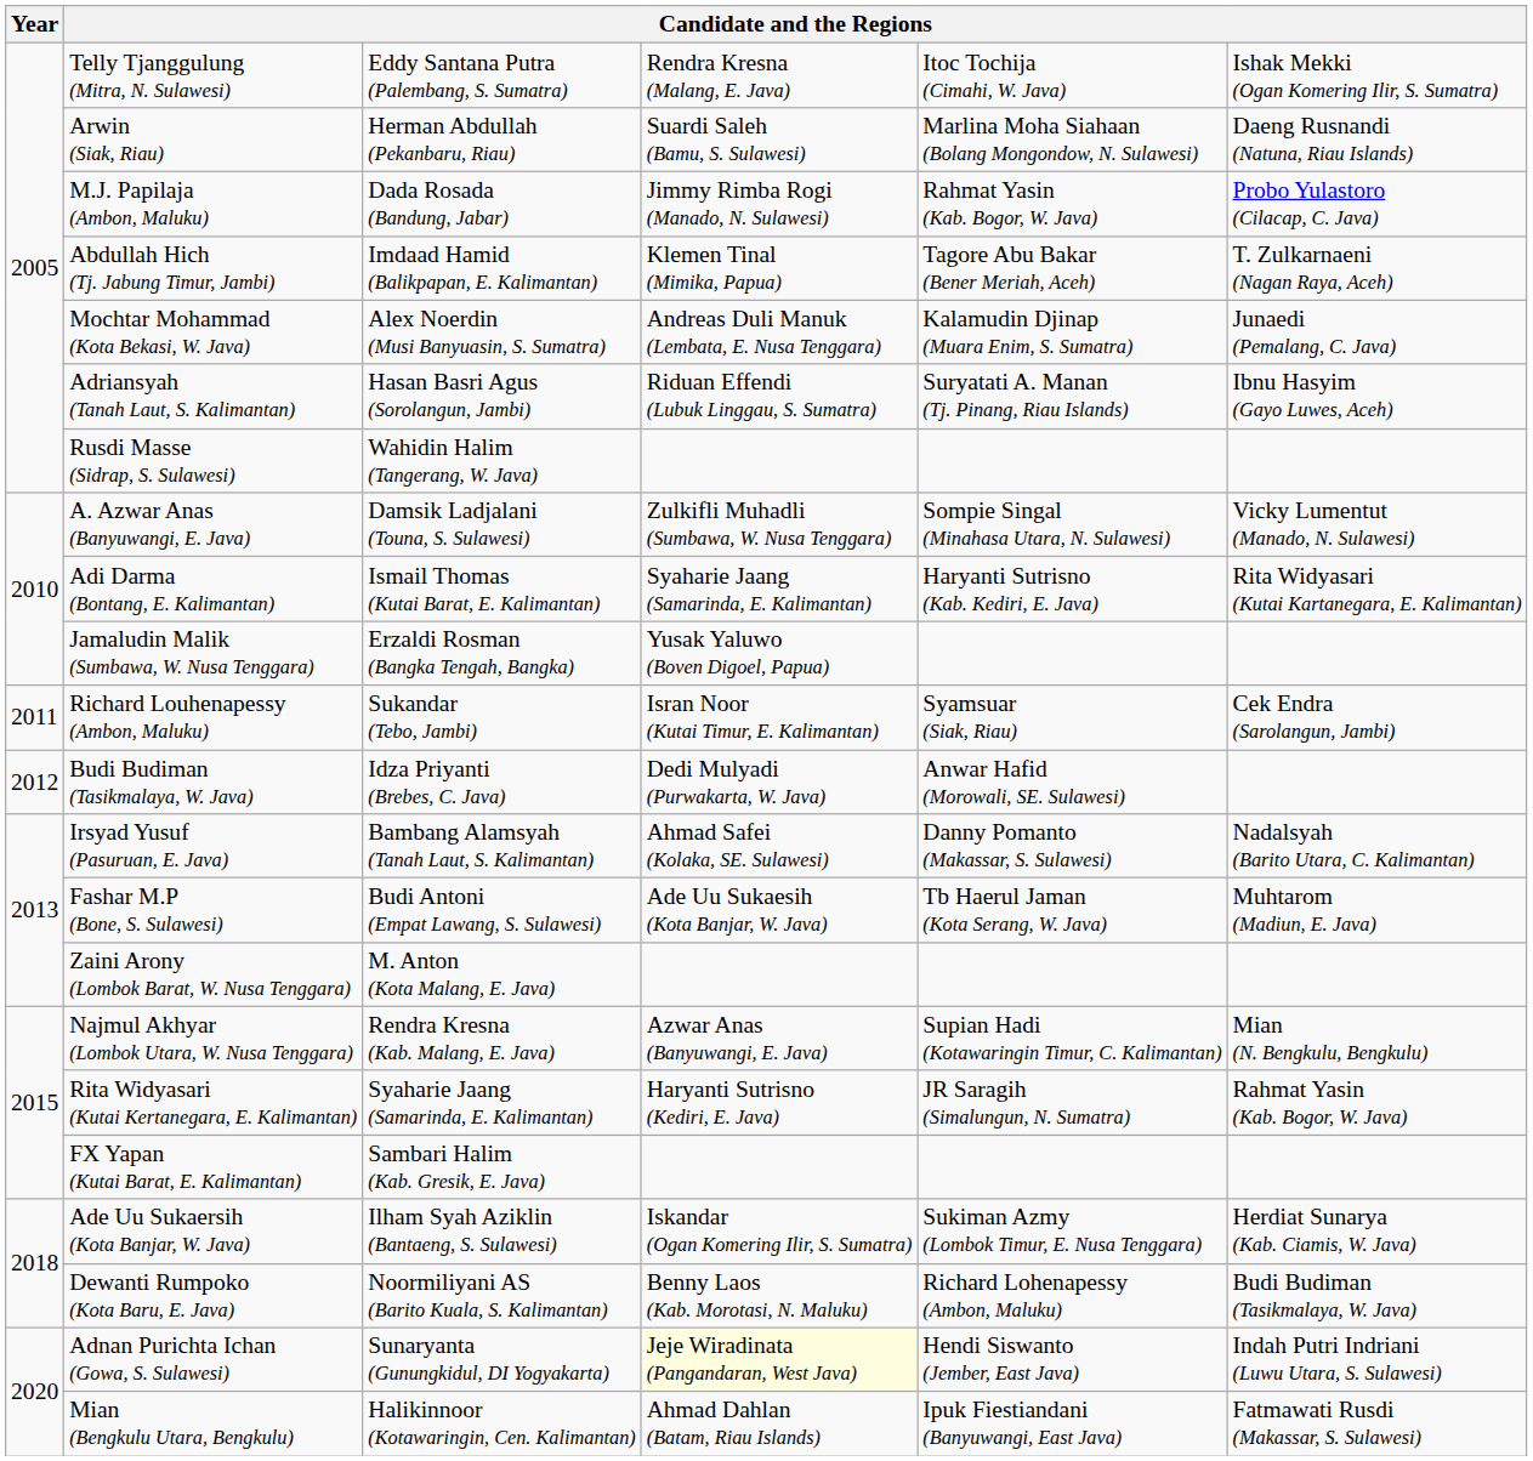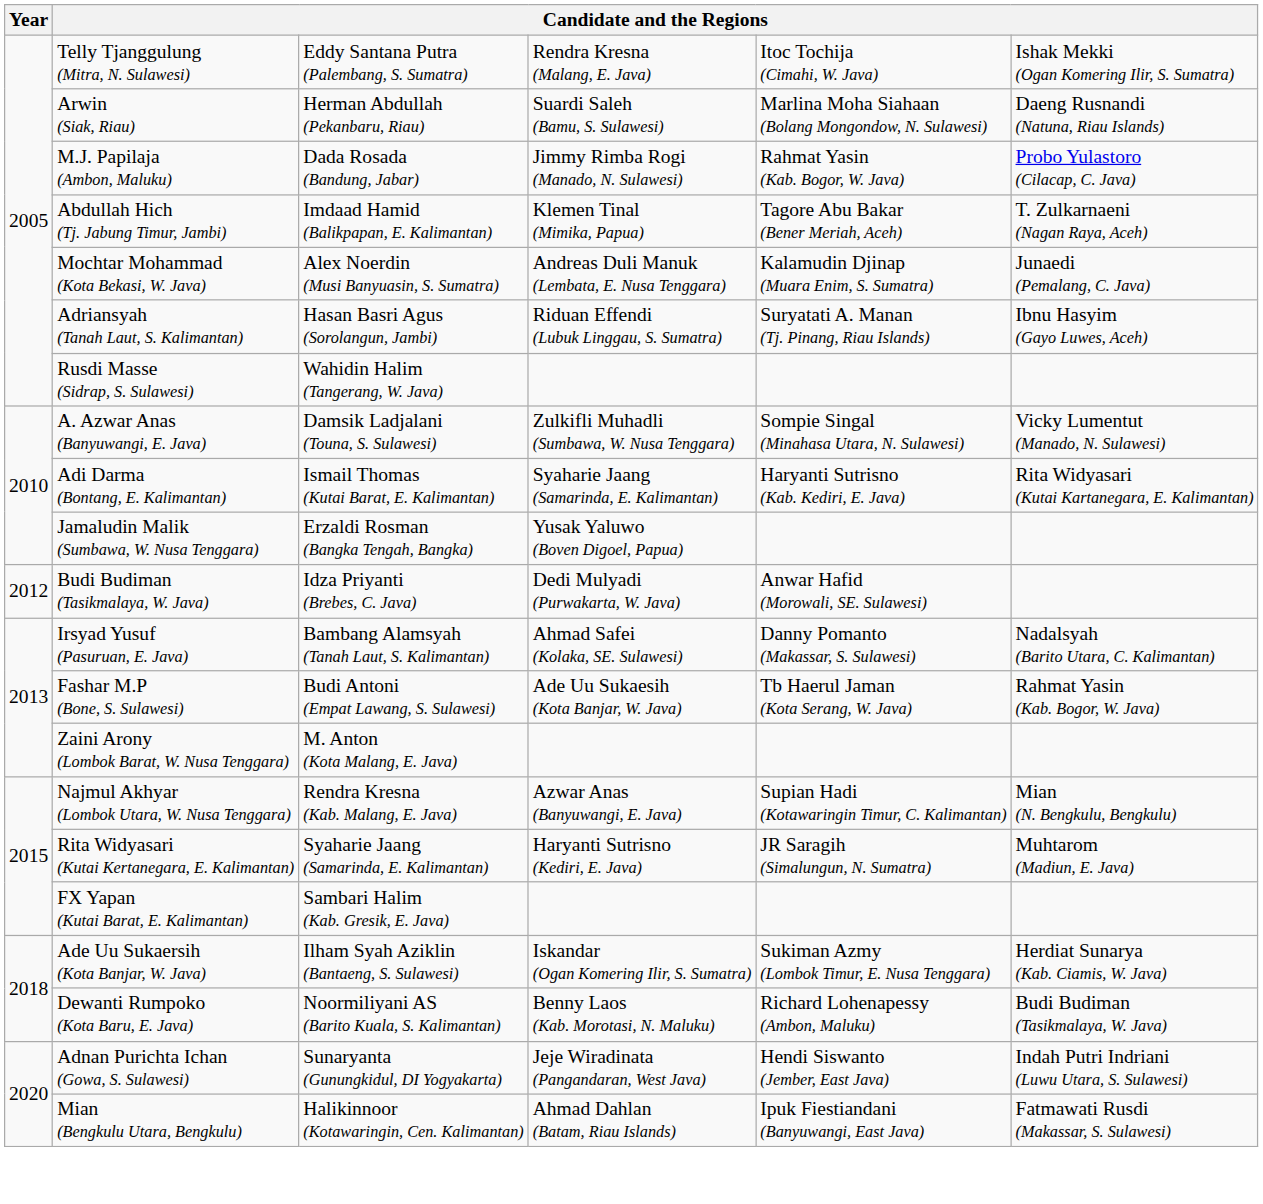 <table class="wikitable">
 <tr>
 <th>Year</th>
 <th colspan="5">Candidate and the Regions</th>
 </tr>
 <tr>
 <td rowspan="7">2005</td>
 <td>Telly Tjanggulung<br><em><small>(Mitra, N. Sulawesi)</small></em></td>
 <td>Eddy Santana Putra<br><em><small>(Palembang, S. Sumatra)</small></em></td>
 <td>Rendra Kresna<br><small><em>(Malang, E. Java)</em></small></td>
 <td>Itoc Tochija<br><small><em>(Cimahi, W. Java)</em></small></td>
 <td>Ishak Mekki<br><small><em>(Ogan Komering Ilir, S. Sumatra)</em></small></td>
 </tr>
 <tr>
 <td>Arwin<br><small><em>(Siak, Riau)</em></small></td>
 <td>Herman Abdullah<br><small><em>(Pekanbaru, Riau)</em></small></td>
 <td>Suardi Saleh<br><em><small>(Bamu, S. Sulawesi)</small></em></td>
 <td>Marlina Moha Siahaan<br><small><em>(Bolang Mongondow, N. Sulawesi)</em></small></td>
 <td>Daeng Rusnandi<br><em><small>(Natuna, Riau Islands)</small></em></td>
 </tr>
 <tr>
 <td>M.J. Papilaja<br><em><small>(Ambon, Maluku)</small></em></td>
 <td>Dada Rosada<br><em><small>(Bandung, Jabar)</small></em></td>
 <td>Jimmy Rimba Rogi<br><small><em>(Manado, N. Sulawesi)</em></small></td>
 <td>Rahmat Yasin<br><small><em>(Kab. Bogor, W. Java)</em></small></td>
 <td><a href='#'>Probo Yulastoro</a><br><em><small>(Cilacap, C. Java)</small></em></td>
 </tr>
 <tr>
 <td>Abdullah Hich<br><em><small>(Tj. Jabung Timur, Jambi)</small></em></td>
 <td>Imdaad Hamid<br><em><small>(Balikpapan, E. Kalimantan)</small></em></td>
 <td>Klemen Tinal<br><small><em>(Mimika, Papua)</em></small></td>
 <td>Tagore Abu Bakar<br><small><em>(Bener Meriah, Aceh)</em></small></td>
 <td>T. Zulkarnaeni<br><em><small>(Nagan Raya, Aceh)</small></em></td>
 </tr>
 <tr>
 <td>Mochtar Mohammad<br><em><small>(Kota Bekasi, W. Java)</small></em></td>
 <td>Alex Noerdin<br><em><small>(Musi Banyuasin, S. Sumatra)</small></em></td>
 <td>Andreas Duli Manuk<br><em><small>(Lembata, E. Nusa Tenggara)</small></em></td>
 <td>Kalamudin Djinap<br><small><em>(Muara Enim, S. Sumatra)</em></small></td>
 <td>Junaedi<br><em><small>(Pemalang, C. Java)</small></em></td>
 </tr>
 <tr>
 <td>Adriansyah<br><em><small>(Tanah Laut, S. Kalimantan)</small></em></td>
 <td>Hasan Basri Agus<br><em><small>(Sorolangun, Jambi)</small></em></td>
 <td>Riduan Effendi<br><em><small>(Lubuk Linggau, S. Sumatra)</small></em></td>
 <td>Suryatati A. Manan<br><em><small>(Tj. Pinang, Riau Islands)</small></em></td>
 <td>Ibnu Hasyim<br><em><small>(Gayo Luwes, Aceh)</small></em></td>
 </tr>
 <tr>
 <td>Rusdi Masse<br><em><small>(Sidrap, S. Sulawesi)</small></em></td>
 <td>Wahidin Halim<br><em><small>(Tangerang, W. Java)</small></em></td>
 <td></td>
 <td></td>
 <td></td>
 </tr>
 <tr>
 <td rowspan="3">2010</td>
 <td>A. Azwar Anas<br><em><small>(Banyuwangi, E. Java)</small></em></td>
 <td>Damsik Ladjalani<br><em><small>(Touna, S. Sulawesi)</small></em></td>
 <td>Zulkifli Muhadli<br><small><em>(Sumbawa, W. Nusa Tenggara)</em></small></td>
 <td>Sompie Singal<br><em><small>(Minahasa Utara, N. Sulawesi)</small></em></td>
 <td>Vicky Lumentut<br><em><small>(Manado, N. Sulawesi)</small></em></td>
 </tr>
 <tr>
 <td>Adi Darma<br><em><small>(Bontang, E. Kalimantan)</small></em></td>
 <td>Ismail Thomas<br><em><small>(Kutai Barat, E. Kalimantan)</small></em></td>
 <td>Syaharie Jaang<br><em><small>(Samarinda, E. Kalimantan)</small></em></td>
 <td>Haryanti Sutrisno<br><em><small>(Kab. Kediri, E. Java)</small></em></td>
 <td>Rita Widyasari<br><small><em>(Kutai Kartanegara, E. Kalimantan)</em></small></td>
 </tr>
 <tr>
 <td>Jamaludin Malik<br><em><small>(Sumbawa, W. Nusa Tenggara)</small></em></td>
 <td>Erzaldi Rosman<br><em><small>(Bangka Tengah, Bangka)</small></em></td>
 <td>Yusak Yaluwo<br><em><small>(Boven Digoel, Papua)</small></em></td>
 <td></td>
 <td></td>
 </tr>
 <tr>
-<td>2011</td>
-<td>Richard Louhenapessy<br><em><small>(Ambon, Maluku)</small></em></td>
-<td>Sukandar<br><small><em>(Tebo, Jambi)</em></small></td>
-<td>Isran Noor<br><em><small>(Kutai Timur, E. Kalimantan)</small></em></td>
-<td>Syamsuar<br><small><em>(Siak, Riau)</em></small></td>
-<td>Cek Endra<br><em><small>(Sarolangun, Jambi)</small></em></td>
-</tr>
-<tr>
 <td>2012</td>
 <td>Budi Budiman<br><em><small>(Tasikmalaya, W. Java)</small></em></td>
 <td>Idza Priyanti<br><small><em>(Brebes, C. Java)</em></small></td>
 <td>Dedi Mulyadi<br><em><small>(Purwakarta, W. Java)</small></em></td>
 <td>Anwar Hafid<br><em><small>(Morowali, SE. Sulawesi)</small></em></td>
 <td></td>
 </tr>
 <tr>
 <td rowspan="3">2013</td>
 <td>Irsyad Yusuf<br><em><small>(Pasuruan, E. Java)</small></em></td>
 <td>Bambang Alamsyah<br><em><small>(Tanah Laut, S. Kalimantan)</small></em></td>
 <td>Ahmad Safei<br><em><small>(Kolaka, SE. Sulawesi)</small></em></td>
 <td>Danny Pomanto<br><em><small>(Makassar, S. Sulawesi)</small></em></td>
 <td>Nadalsyah<br><em><small>(Barito Utara, C. Kalimantan)</small></em></td>
 </tr>
 <tr>
 <td>Fashar M.P<br><em><small>(Bone, S. Sulawesi)</small></em></td>
 <td>Budi Antoni<br><em><small>(Empat Lawang, S. Sulawesi)</small></em></td>
 <td>Ade Uu Sukaesih<br><em><small>(Kota Banjar, W. Java)</small></em></td>
 <td>Tb Haerul Jaman<br><em><small>(Kota Serang, W. Java)</small></em></td>
-<td>Muhtarom<br><em><small>(Madiun, E. Java)</small></em></td>
+<td>Rahmat Yasin<br><em><small>(Kab. Bogor, W. Java)</small></em></td>
 </tr>
 <tr>
 <td>Zaini Arony<br><em><small>(Lombok Barat, W. Nusa Tenggara)</small></em></td>
 <td>M. Anton<br><em><small>(Kota Malang, E. Java)</small></em></td>
 <td></td>
 <td></td>
 <td></td>
 </tr>
 <tr>
 <td rowspan="3">2015</td>
 <td>Najmul Akhyar<br><em><small>(Lombok Utara, W. Nusa Tenggara)</small></em></td>
 <td>Rendra Kresna<br><em><small>(Kab. Malang, E. Java)</small></em></td>
 <td>Azwar Anas<br><em><small>(Banyuwangi, E. Java)</small></em></td>
 <td>Supian Hadi<br><em><small>(Kotawaringin Timur, C. Kalimantan)</small></em></td>
 <td>Mian<br><em><small>(N. Bengkulu, Bengkulu)</small></em></td>
 </tr>
 <tr>
 <td>Rita Widyasari<br><em><small>(Kutai Kertanegara, E. Kalimantan)</small></em></td>
 <td>Syaharie Jaang<br><em><small>(Samarinda, E. Kalimantan)</small></em></td>
 <td>Haryanti Sutrisno<br><small><em>(Kediri, E. Java)</em></small></td>
 <td>JR Saragih<br><em><small>(Simalungun, N. Sumatra)</small></em></td>
-<td>Rahmat Yasin<br><em><small>(Kab. Bogor, W. Java)</small></em></td>
+<td>Muhtarom<br><em><small>(Madiun, E. Java)</small></em></td>
 </tr>
 <tr>
 <td>FX Yapan<br><em><small>(Kutai Barat, E. Kalimantan)</small></em></td>
 <td>Sambari Halim<br><em><small>(Kab. Gresik, E. Java)</small></em></td>
 <td></td>
 <td></td>
 <td></td>
 </tr>
 <tr>
 <td rowspan="2">2018</td>
 <td>Ade Uu Sukaersih<br><em><small>(Kota Banjar, W. Java)</small></em></td>
 <td>Ilham Syah Aziklin<br><em><small>(Bantaeng, S. Sulawesi)</small></em></td>
 <td>Iskandar<br><em><small>(Ogan Komering Ilir, S. Sumatra)</small></em></td>
 <td>Sukiman Azmy<br><em><small>(Lombok Timur, E. Nusa Tenggara)</small></em></td>
 <td>Herdiat Sunarya<br><em><small>(Kab. Ciamis, W. Java)</small></em></td>
 </tr>
 <tr>
 <td>Dewanti Rumpoko<br><em><small>(Kota Baru, E. Java)</small></em></td>
 <td>Noormiliyani AS<br><em><small>(Barito Kuala, S. Kalimantan)</small></em></td>
 <td>Benny Laos<br><em><small>(Kab. Morotasi, N. Maluku)</small></em></td>
 <td>Richard Lohenapessy<br><small><em>(Ambon, Maluku)</em></small></td>
 <td>Budi Budiman<br><em><small>(Tasikmalaya, W. Java)</small></em></td>
 </tr>
 <tr>
 <td rowspan="2">2020</td>
 <td>Adnan Purichta Ichan<br><em><small>(Gowa, S. Sulawesi)</small></em></td>
 <td>Sunaryanta<br><em><small>(Gunungkidul, DI Yogyakarta)</small></em></td>
-<td style="background: lightyellow;">Jeje Wiradinata<br><em><small>(Pangandaran, West Java)</small></em></td>
+<td>Jeje Wiradinata<br><em><small>(Pangandaran, West Java)</small></em></td>
 <td>Hendi Siswanto<br><em><small>(Jember, East Java)</small></em></td>
 <td>Indah Putri Indriani<br><em><small>(Luwu Utara, S. Sulawesi)</small></em></td>
 </tr>
 <tr>
 <td>Mian<br><em><small>(Bengkulu Utara, Bengkulu)</small></em></td>
 <td>Halikinnoor<br><em><small>(Kotawaringin, Cen. Kalimantan)</small></em></td>
 <td>Ahmad Dahlan<br><small><em>(Batam, Riau Islands)</em></small></td>
 <td>Ipuk Fiestiandani<br><em><small>(Banyuwangi, East Java)</small></em></td>
 <td>Fatmawati Rusdi<br><em><small>(Makassar, S. Sulawesi)</small></em></td>
 </tr>
 </table>
